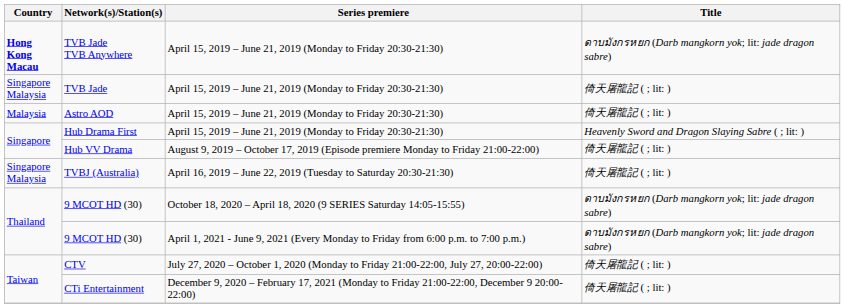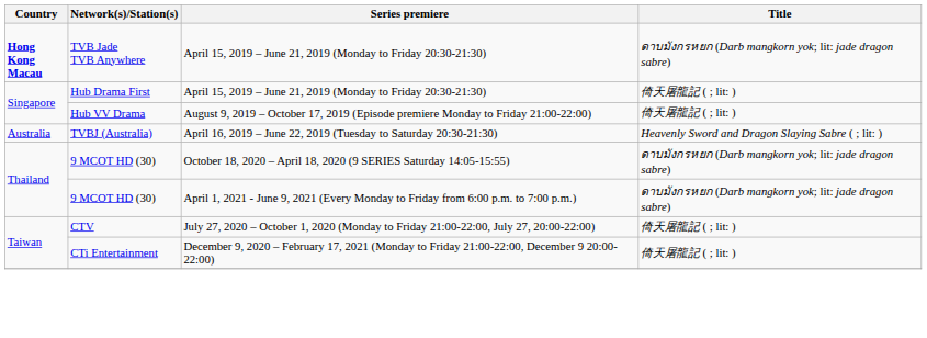 <table class="wikitable">
 <tr>
 <th>Country</th>
 <th>Network(s)/Station(s)</th>
 <th>Series premiere</th>
 <th>Title</th>
 </tr>
 <tr>
 <td rowspan="1"><strong> <br> <a href='#'>Hong Kong</a> <br> <a href='#'>Macau</a></strong></td>
 <td><a href='#'>TVB Jade</a> <br> <a href='#'>TVB Anywhere</a></td>
 <td>April 15, 2019 – June 21, 2019 (Monday to Friday 20:30-21:30)</td>
 <td><em>ดาบมังกรหยก</em> (<em>Darb mangkorn yok</em>; lit: <em>jade dragon sabre</em>)</td>
 </tr>
 <tr>
-<td rowspan="1"> <a href='#'>Singapore</a> <br>  <a href='#'>Malaysia</a></td>
-<td><a href='#'>TVB Jade</a></td>
-<td>April 15, 2019 – June 21, 2019 (Monday to Friday 20:30-21:30)</td>
-<td><em>倚天屠龍記</em> (<em> </em>; lit: <em> </em>)</td>
-</tr>
-<tr>
-<td> <a href='#'>Malaysia</a></td>
-<td><a href='#'>Astro AOD</a></td>
-<td>April 15, 2019 – June 21, 2019 (Monday to Friday 20:30-21:30)</td>
-<td><em>倚天屠龍記</em> (<em> </em>; lit: <em> </em>)</td>
-</tr>
-<tr>
 <td rowspan="2"> <a href='#'>Singapore</a></td>
 <td><a href='#'>Hub Drama First</a></td>
 <td>April 15, 2019 – June 21, 2019 (Monday to Friday 20:30-21:30)</td>
-<td><em>Heavenly Sword and Dragon Slaying Sabre</em> (<em> </em>; lit: <em> </em>)</td>
+<td><em>倚天屠龍記</em> (<em> </em>; lit: <em> </em>)</td>
 </tr>
 <tr>
 <td><a href='#'>Hub VV Drama</a></td>
 <td>August 9, 2019 – October 17, 2019 (Episode premiere Monday to Friday 21:00-22:00)</td>
 <td><em>倚天屠龍記</em> (<em> </em>; lit: <em> </em>)</td>
 </tr>
 <tr>
-<td rowspan="1"> <a href='#'>Singapore</a> <br>  <a href='#'>Malaysia</a></td>
+<td> <a href='#'>Australia</a></td>
 <td><a href='#'>TVBJ (Australia)</a></td>
 <td>April 16, 2019 – June 22, 2019 (Tuesday to Saturday 20:30-21:30)</td>
-<td><em>倚天屠龍記</em> (<em> </em>; lit: <em> </em>)</td>
+<td><em>Heavenly Sword and Dragon Slaying Sabre</em> (<em> </em>; lit: <em> </em>)</td>
 </tr>
 <tr>
 <td rowspan="2"> <a href='#'>Thailand</a></td>
 <td><a href='#'>9 MCOT HD</a> (30)</td>
 <td>October 18, 2020 – April 18, 2020 (9 SERIES Saturday 14:05-15:55)</td>
 <td><em>ดาบมังกรหยก</em> (<em>Darb mangkorn yok</em>; lit: <em>jade dragon sabre</em>)</td>
 </tr>
 <tr>
 <td><a href='#'>9 MCOT HD</a> (30)</td>
 <td>April 1, 2021 - June 9, 2021 (Every Monday to Friday from 6:00 p.m. to 7:00 p.m.)</td>
 <td><em>ดาบมังกรหยก</em> (<em>Darb mangkorn yok</em>; lit: <em>jade dragon sabre</em>)</td>
 </tr>
 <tr>
 <td rowspan="2"> <a href='#'>Taiwan</a></td>
 <td><a href='#'>CTV</a></td>
 <td>July 27, 2020 – October 1, 2020 (Monday to Friday 21:00-22:00, July 27, 20:00-22:00)</td>
 <td><em>倚天屠龍記</em> (<em> </em>; lit: <em> </em>)</td>
 </tr>
 <tr>
 <td><a href='#'>CTi Entertainment</a></td>
 <td>December 9, 2020 – February 17, 2021 (Monday to Friday 21:00-22:00, December 9 20:00-22:00)</td>
 <td><em>倚天屠龍記</em> (<em> </em>; lit: <em> </em>)</td>
 </tr>
 <tr>
 </tr>
 </table>
